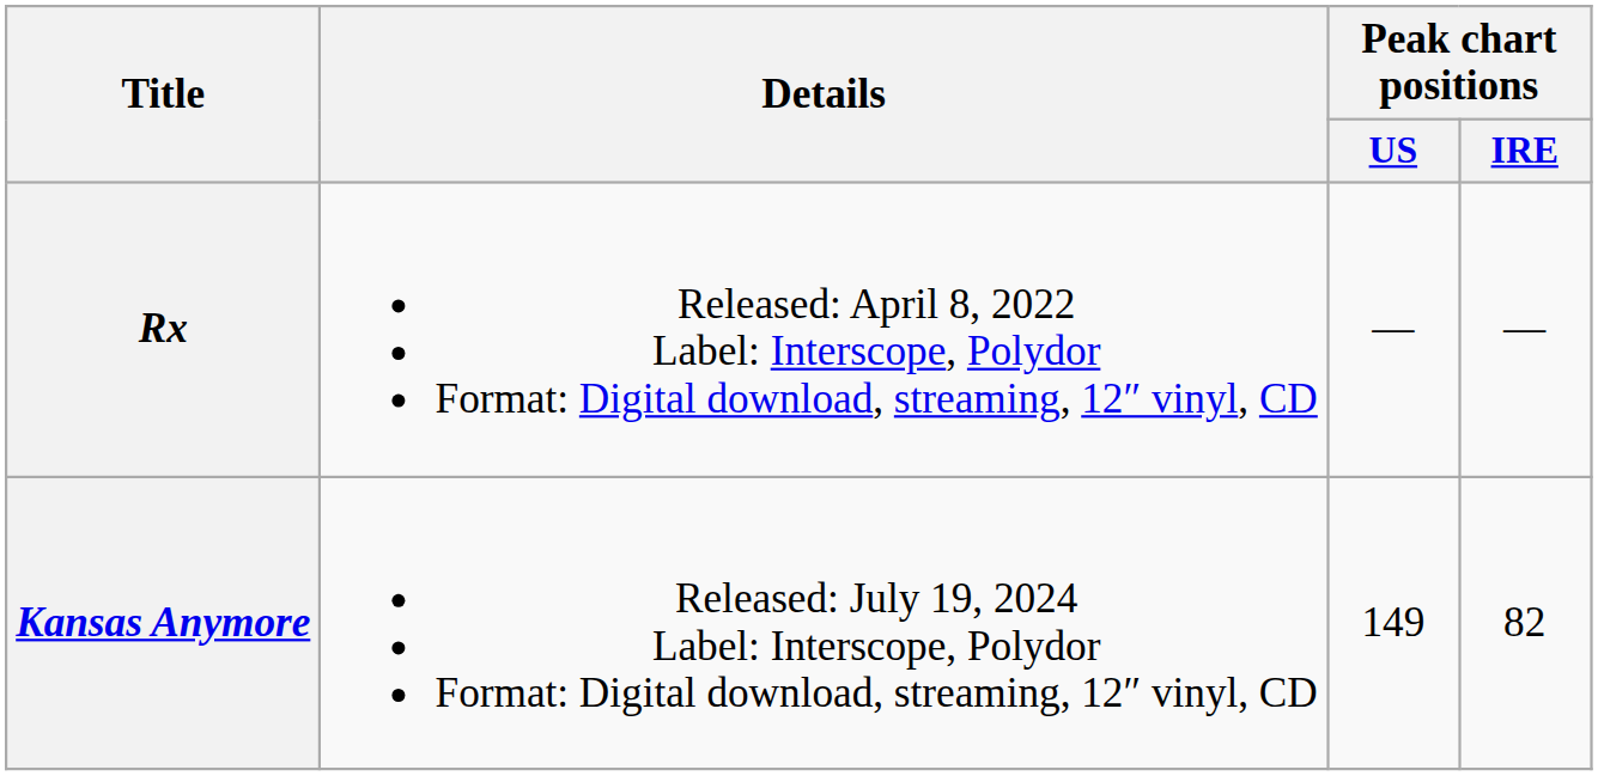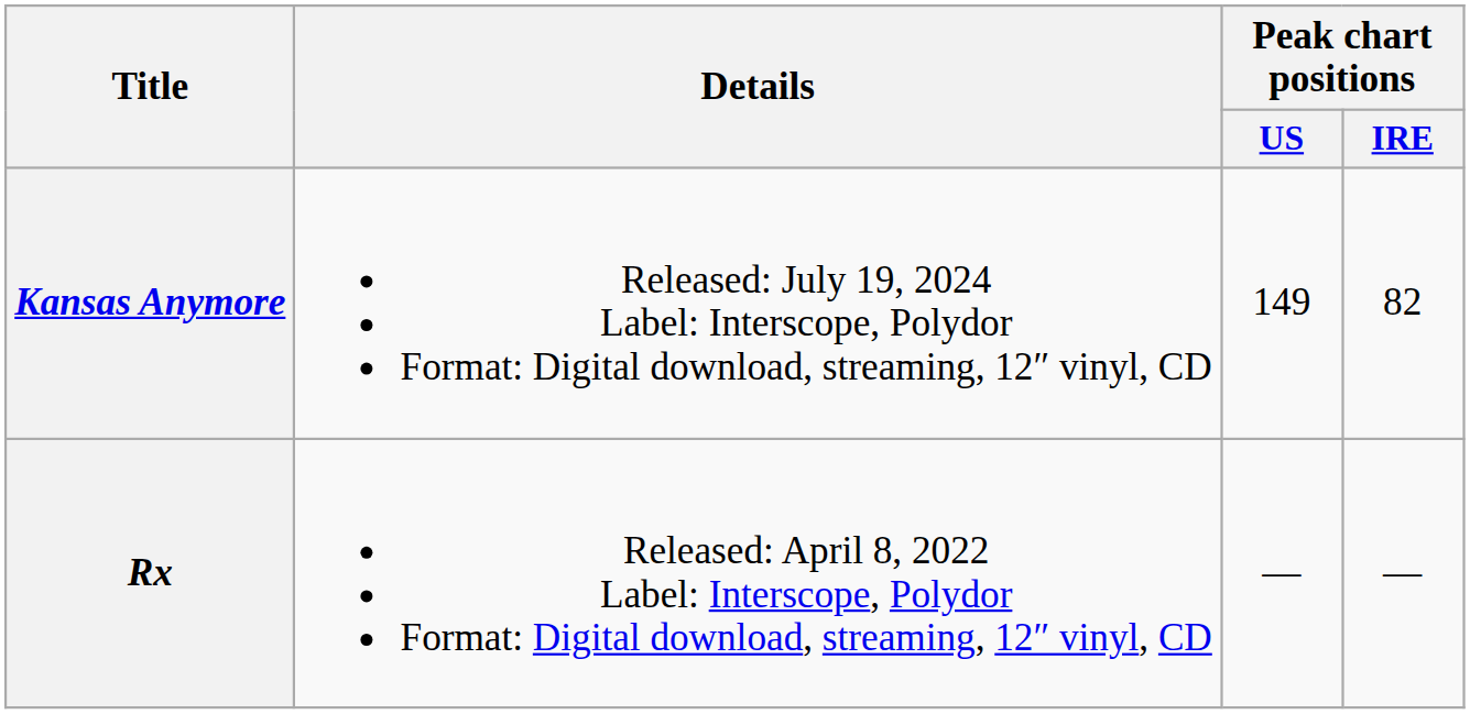 <table class="wikitable plainrowheaders" style="text-align:center">
 <tr>
 <th scope="col" rowspan="2">Title</th>
 <th scope="col" rowspan="2">Details</th>
 <th scope="col" colspan="2">Peak chart positions</th>
 </tr>
 <tr>
 <th scope="col" style="width:3em;font-size:90%;"><a href='#'>US</a><br></th>
 <th scope="col" style="width:3em;font-size:90%;"><a href='#'>IRE</a><br></th>
 </tr>
 <tr>
+<th scope="row"><a href='#'><em>Kansas Anymore</em></a></th>
+<td><br><ul><li>Released: July 19, 2024</li><li>Label: Interscope, Polydor</li><li>Format: Digital download, streaming, 12″ vinyl, CD</li></ul></td>
+<td>149</td>
+<td>82</td>
+</tr>
+<tr>
 <th scope="row"><em>Rx</em></th>
 <td><br><ul><li>Released: April 8, 2022</li><li>Label: <a href='#'>Interscope</a>, <a href='#'>Polydor</a></li><li>Format: <a href='#'>Digital download</a>, <a href='#'>streaming</a>, <a href='#'>12″ vinyl</a>, <a href='#'>CD</a></li></ul></td>
 <td>—</td>
 <td>—</td>
 </tr>
-<tr>
-<th scope="row"><a href='#'><em>Kansas Anymore</em></a></th>
-<td><br><ul><li>Released: July 19, 2024</li><li>Label: Interscope, Polydor</li><li>Format: Digital download, streaming, 12″ vinyl, CD</li></ul></td>
-<td>149</td>
-<td>82</td>
-</tr>
 </table>
